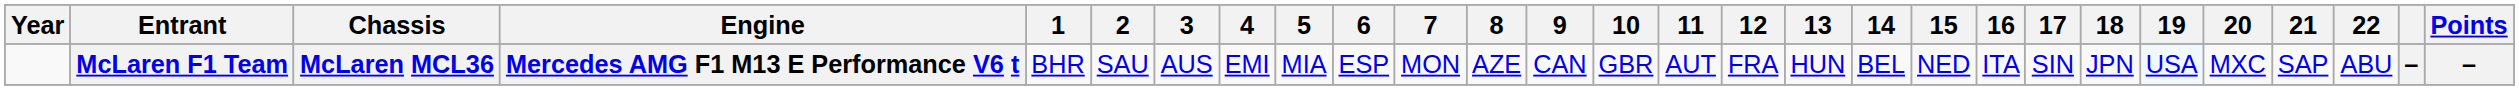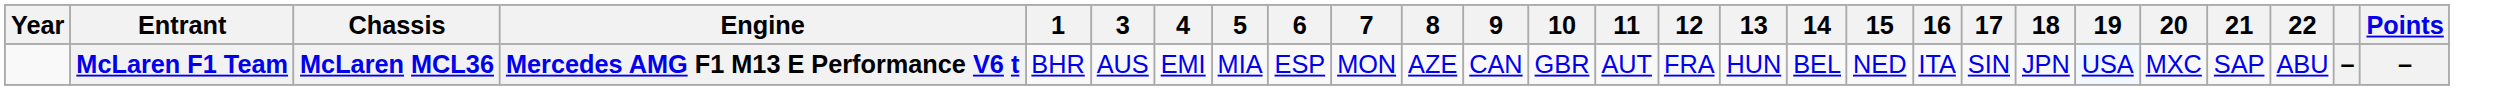 <table class="wikitable" style="text-align:center; font-size:85%">
 <tr>
 <th>Year</th>
 <th>Entrant</th>
 <th>Chassis</th>
 <th>Engine</th>
 <th>1</th>
-<th>2</th>
 <th>3</th>
 <th>4</th>
 <th>5</th>
 <th>6</th>
 <th>7</th>
 <th>8</th>
 <th>9</th>
 <th>10</th>
 <th>11</th>
 <th>12</th>
 <th>13</th>
 <th>14</th>
 <th>15</th>
 <th>16</th>
 <th>17</th>
 <th>18</th>
 <th>19</th>
 <th>20</th>
 <th>21</th>
 <th>22</th>
 <th></th>
 <th><a href='#'>Points</a></th>
 </tr>
 <tr>
 <td id=2022R></td>
 <th nowrap><a href='#'>McLaren F1 Team</a></th>
 <th nowrap><a href='#'>McLaren</a> <a href='#'>MCL36</a></th>
 <th nowrap><a href='#'>Mercedes AMG</a> F1 M13 E Performance <a href='#'>V6</a> <a href='#'>t</a></th>
 <td><a href='#'>BHR</a></td>
-<td><a href='#'>SAU</a></td>
 <td><a href='#'>AUS</a></td>
 <td><a href='#'>EMI</a></td>
 <td><a href='#'>MIA</a></td>
 <td><a href='#'>ESP</a></td>
 <td><a href='#'>MON</a></td>
 <td><a href='#'>AZE</a></td>
 <td><a href='#'>CAN</a></td>
 <td><a href='#'>GBR</a></td>
 <td><a href='#'>AUT</a></td>
 <td><a href='#'>FRA</a></td>
 <td><a href='#'>HUN</a></td>
 <td><a href='#'>BEL</a></td>
 <td><a href='#'>NED</a></td>
 <td><a href='#'>ITA</a></td>
 <td><a href='#'>SIN</a></td>
 <td><a href='#'>JPN</a></td>
 <td style="background:#F1F8FF;"><a href='#'>USA</a><br></td>
 <td><a href='#'>MXC</a></td>
 <td><a href='#'>SAP</a></td>
 <td><a href='#'>ABU</a></td>
 <th>–</th>
 <th>–</th>
 </tr>
 </table>
